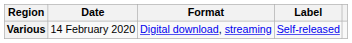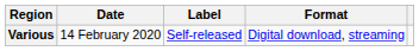 <table class="wikitable sortable plainrowheaders" style="text-align:center">
 <tr>
 <th>Region</th>
 <th>Date</th>
+<th>Label</th>
 <th>Format</th>
-<th>Label</th>
 <th></th>
 </tr>
 <tr>
 <th scope="row">Various</th>
 <td>14 February 2020</td>
+<td><a href='#'>Self-released</a></td>
 <td><a href='#'>Digital download</a>, <a href='#'>streaming</a></td>
-<td><a href='#'>Self-released</a></td>
 <td></td>
 </tr>
 </table>
